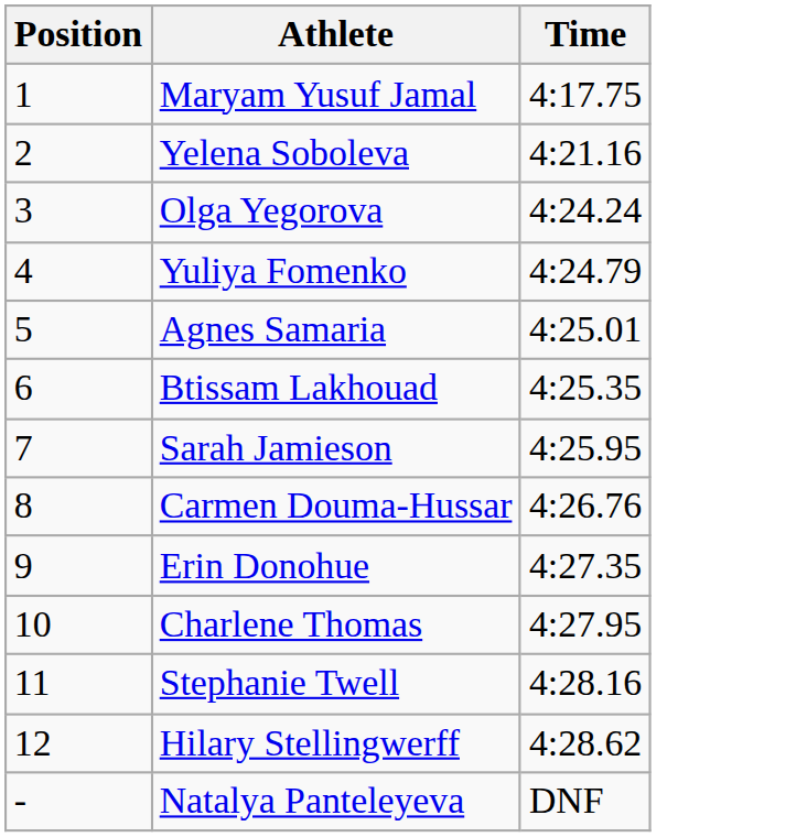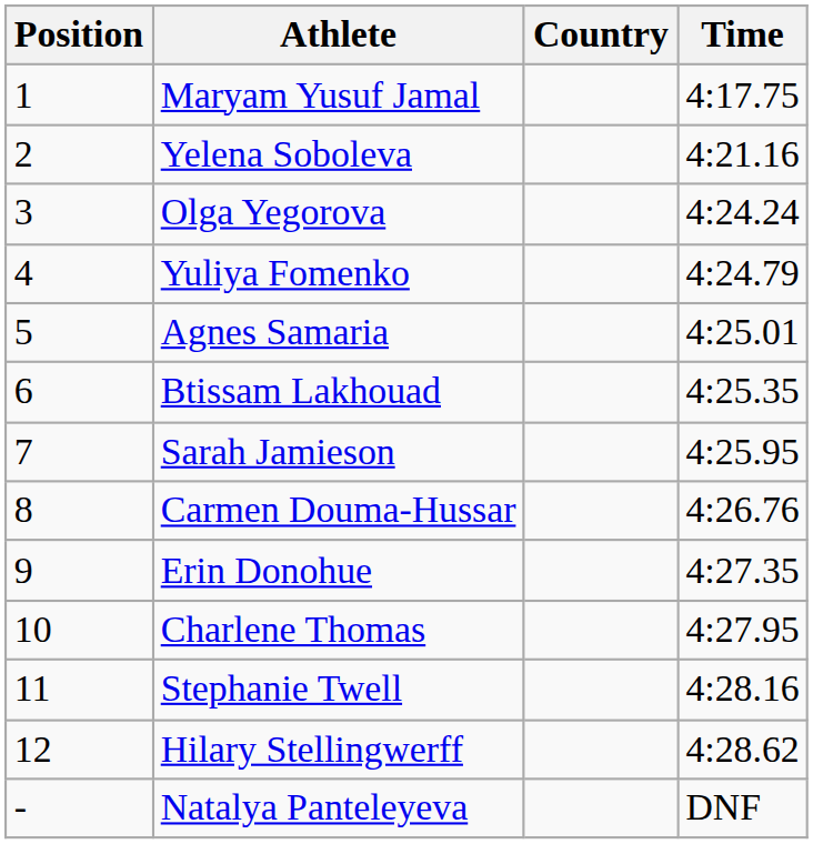 <table class="wikitable">
 <tr>
 <th>Position</th>
 <th>Athlete</th>
+<th>Country</th>
 <th>Time</th>
 </tr>
 <tr>
 <td>1</td>
 <td><a href='#'>Maryam Yusuf Jamal</a></td>
+<td></td>
 <td>4:17.75</td>
 </tr>
 <tr>
 <td>2</td>
 <td><a href='#'>Yelena Soboleva</a></td>
+<td></td>
 <td>4:21.16</td>
 </tr>
 <tr>
 <td>3</td>
 <td><a href='#'>Olga Yegorova</a></td>
+<td></td>
 <td>4:24.24</td>
 </tr>
 <tr>
 <td>4</td>
 <td><a href='#'>Yuliya Fomenko</a></td>
+<td></td>
 <td>4:24.79</td>
 </tr>
 <tr>
 <td>5</td>
 <td><a href='#'>Agnes Samaria</a></td>
+<td></td>
 <td>4:25.01</td>
 </tr>
 <tr>
 <td>6</td>
 <td><a href='#'>Btissam Lakhouad</a></td>
+<td></td>
 <td>4:25.35</td>
 </tr>
 <tr>
 <td>7</td>
 <td><a href='#'>Sarah Jamieson</a></td>
+<td></td>
 <td>4:25.95</td>
 </tr>
 <tr>
 <td>8</td>
 <td><a href='#'>Carmen Douma-Hussar</a></td>
+<td></td>
 <td>4:26.76</td>
 </tr>
 <tr>
 <td>9</td>
 <td><a href='#'>Erin Donohue</a></td>
+<td></td>
 <td>4:27.35</td>
 </tr>
 <tr>
 <td>10</td>
 <td><a href='#'>Charlene Thomas</a></td>
+<td></td>
 <td>4:27.95</td>
 </tr>
 <tr>
 <td>11</td>
 <td><a href='#'>Stephanie Twell</a></td>
+<td></td>
 <td>4:28.16</td>
 </tr>
 <tr>
 <td>12</td>
 <td><a href='#'>Hilary Stellingwerff</a></td>
+<td></td>
 <td>4:28.62</td>
 </tr>
 <tr>
 <td>-</td>
 <td><a href='#'>Natalya Panteleyeva</a></td>
+<td></td>
 <td>DNF</td>
 </tr>
 </table>
